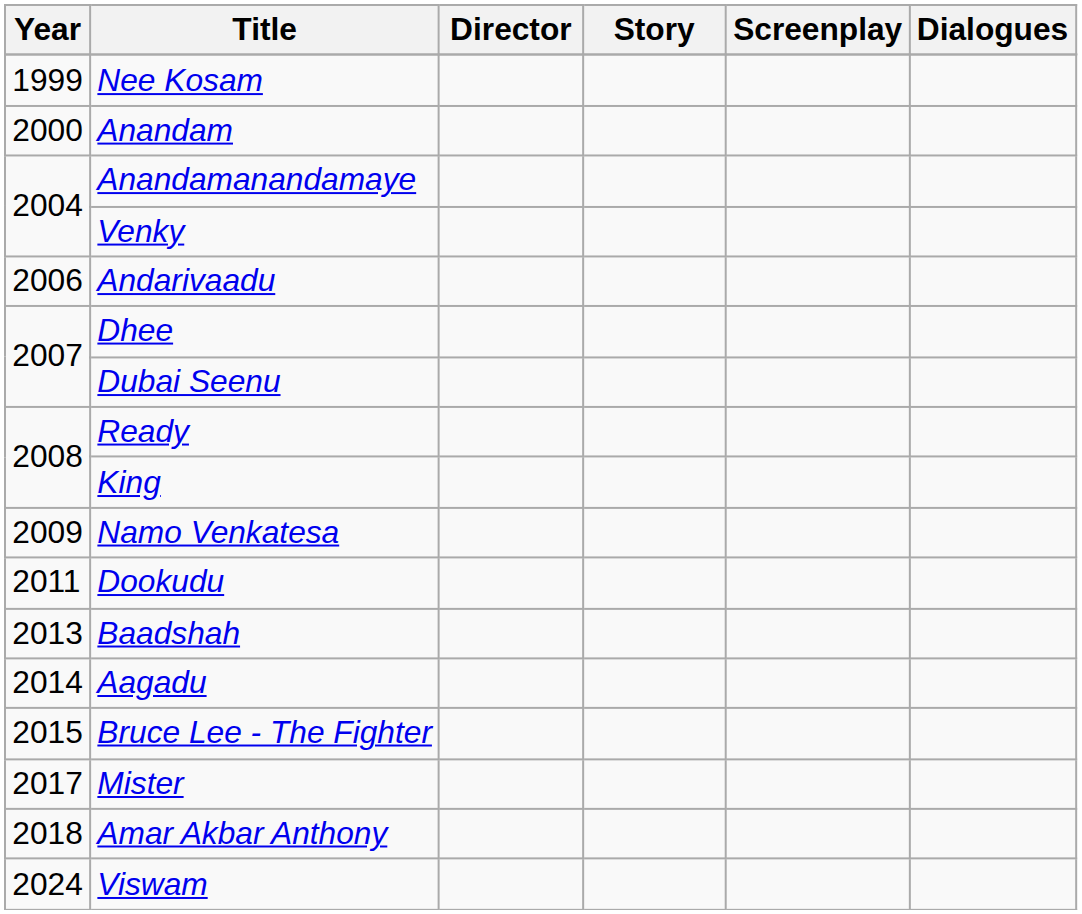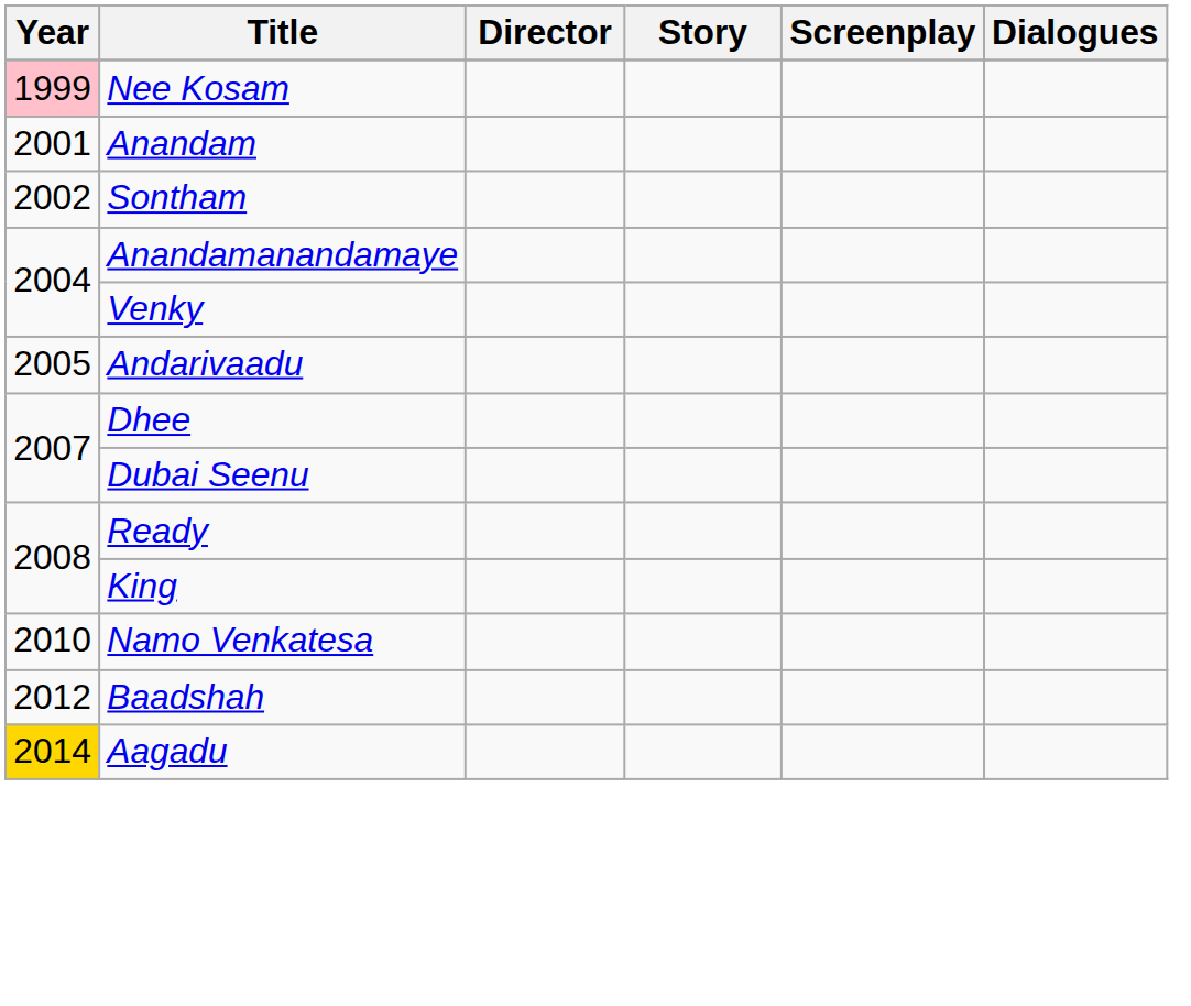 <table class="wikitable plainrowheaders sortable">
 <tr>
 <th scope="col">Year</th>
 <th scope="col">Title</th>
 <th scope="col" width=65>Director</th>
 <th scope="col" width=65>Story</th>
 <th scope="col" width=65>Screenplay</th>
 <th scope="col" width=65>Dialogues</th>
 </tr>
 <tr>
 </tr>
 <tr>
-<td>1999</td>
+<td style="background: pink;">1999</td>
 <td><em><a href='#'>Nee Kosam</a></em></td>
 <td></td>
 <td></td>
 <td></td>
 <td></td>
 </tr>
 <tr>
-<td>2000</td>
+<td>2001</td>
 <td><em><a href='#'>Anandam</a></em></td>
+<td></td>
+<td></td>
+<td></td>
+<td></td>
+</tr>
+<tr>
+<td>2002</td>
+<td><em><a href='#'>Sontham</a></em></td>
 <td></td>
 <td></td>
 <td></td>
 <td></td>
 </tr>
 <tr>
 <td rowspan="2">2004</td>
 <td><em><a href='#'>Anandamanandamaye</a></em></td>
 <td></td>
 <td></td>
 <td></td>
 <td></td>
 </tr>
 <tr>
 <td><em><a href='#'>Venky</a></em></td>
 <td></td>
 <td></td>
 <td></td>
 <td></td>
 </tr>
 <tr>
-<td>2006</td>
+<td>2005</td>
 <td><em><a href='#'>Andarivaadu</a></em></td>
 <td></td>
 <td></td>
 <td></td>
 <td></td>
 </tr>
 <tr>
 <td rowspan="2">2007</td>
 <td><em><a href='#'>Dhee</a></em></td>
 <td></td>
 <td></td>
 <td></td>
 <td></td>
 </tr>
 <tr>
 <td><em><a href='#'>Dubai Seenu</a></em></td>
 <td></td>
 <td></td>
 <td></td>
 <td></td>
 </tr>
 <tr>
 <td rowspan="2">2008</td>
 <td><em><a href='#'>Ready</a></em></td>
 <td></td>
 <td></td>
 <td></td>
 <td></td>
 </tr>
 <tr>
 <td><em><a href='#'>King</a></em></td>
 <td></td>
 <td></td>
 <td></td>
 <td></td>
 </tr>
 <tr>
-<td>2009</td>
+<td>2010</td>
 <td><em><a href='#'>Namo Venkatesa</a></em></td>
 <td></td>
 <td></td>
 <td></td>
 <td></td>
 </tr>
 <tr>
-<td>2011</td>
-<td><em><a href='#'>Dookudu</a></em></td>
-<td></td>
-<td></td>
-<td></td>
-<td></td>
-</tr>
-<tr>
-<td>2013</td>
+<td>2012</td>
 <td><em><a href='#'>Baadshah</a></em></td>
 <td></td>
 <td></td>
 <td></td>
 <td></td>
 </tr>
 <tr>
-<td>2014</td>
+<td style="background: gold;">2014</td>
 <td><em><a href='#'>Aagadu</a></em></td>
 <td></td>
 <td></td>
 <td></td>
 <td></td>
 </tr>
-<tr>
-<td>2015</td>
-<td><em><a href='#'>Bruce Lee - The Fighter</a></em></td>
-<td></td>
-<td></td>
-<td></td>
-<td></td>
-</tr>
-<tr>
-<td>2017</td>
-<td><em><a href='#'>Mister</a></em></td>
-<td></td>
-<td></td>
-<td></td>
-<td></td>
-</tr>
-<tr>
-<td>2018</td>
-<td><em><a href='#'>Amar Akbar Anthony</a></em></td>
-<td></td>
-<td></td>
-<td></td>
-<td></td>
-</tr>
-<tr>
-<td>2024</td>
-<td><em><a href='#'>Viswam</a></em></td>
-<td></td>
-<td></td>
-<td></td>
-<td></td>
-</tr>
 </table>
